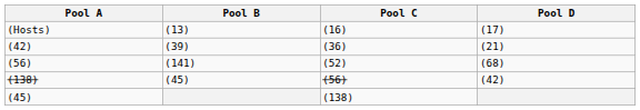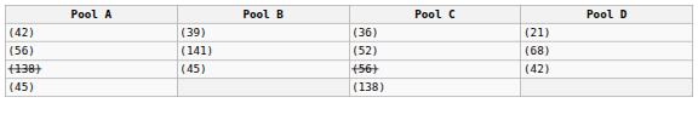 <table class="wikitable" width=800>
 <tr>
 <th width=25%>Pool A</th>
 <th width=25%>Pool B</th>
 <th width=25%>Pool C</th>
 <th width=25%>Pool D</th>
-</tr>
-<tr>
-<td> (Hosts)</td>
-<td> (13)</td>
-<td> (16)</td>
-<td> (17)</td>
 </tr>
 <tr>
 <td> (42)</td>
 <td> (39)</td>
 <td> (36)</td>
 <td> (21)</td>
 </tr>
 <tr>
 <td> (56)</td>
 <td> (141)</td>
 <td> (52)</td>
 <td> (68)</td>
 </tr>
 <tr>
 <td><s> (138)</s></td>
 <td> (45)</td>
 <td><s> (56)</s></td>
 <td> (42)</td>
 </tr>
 <tr>
 <td> (45)</td>
 <th></th>
 <td> (138)</td>
 <th></th>
 </tr>
 </table>
